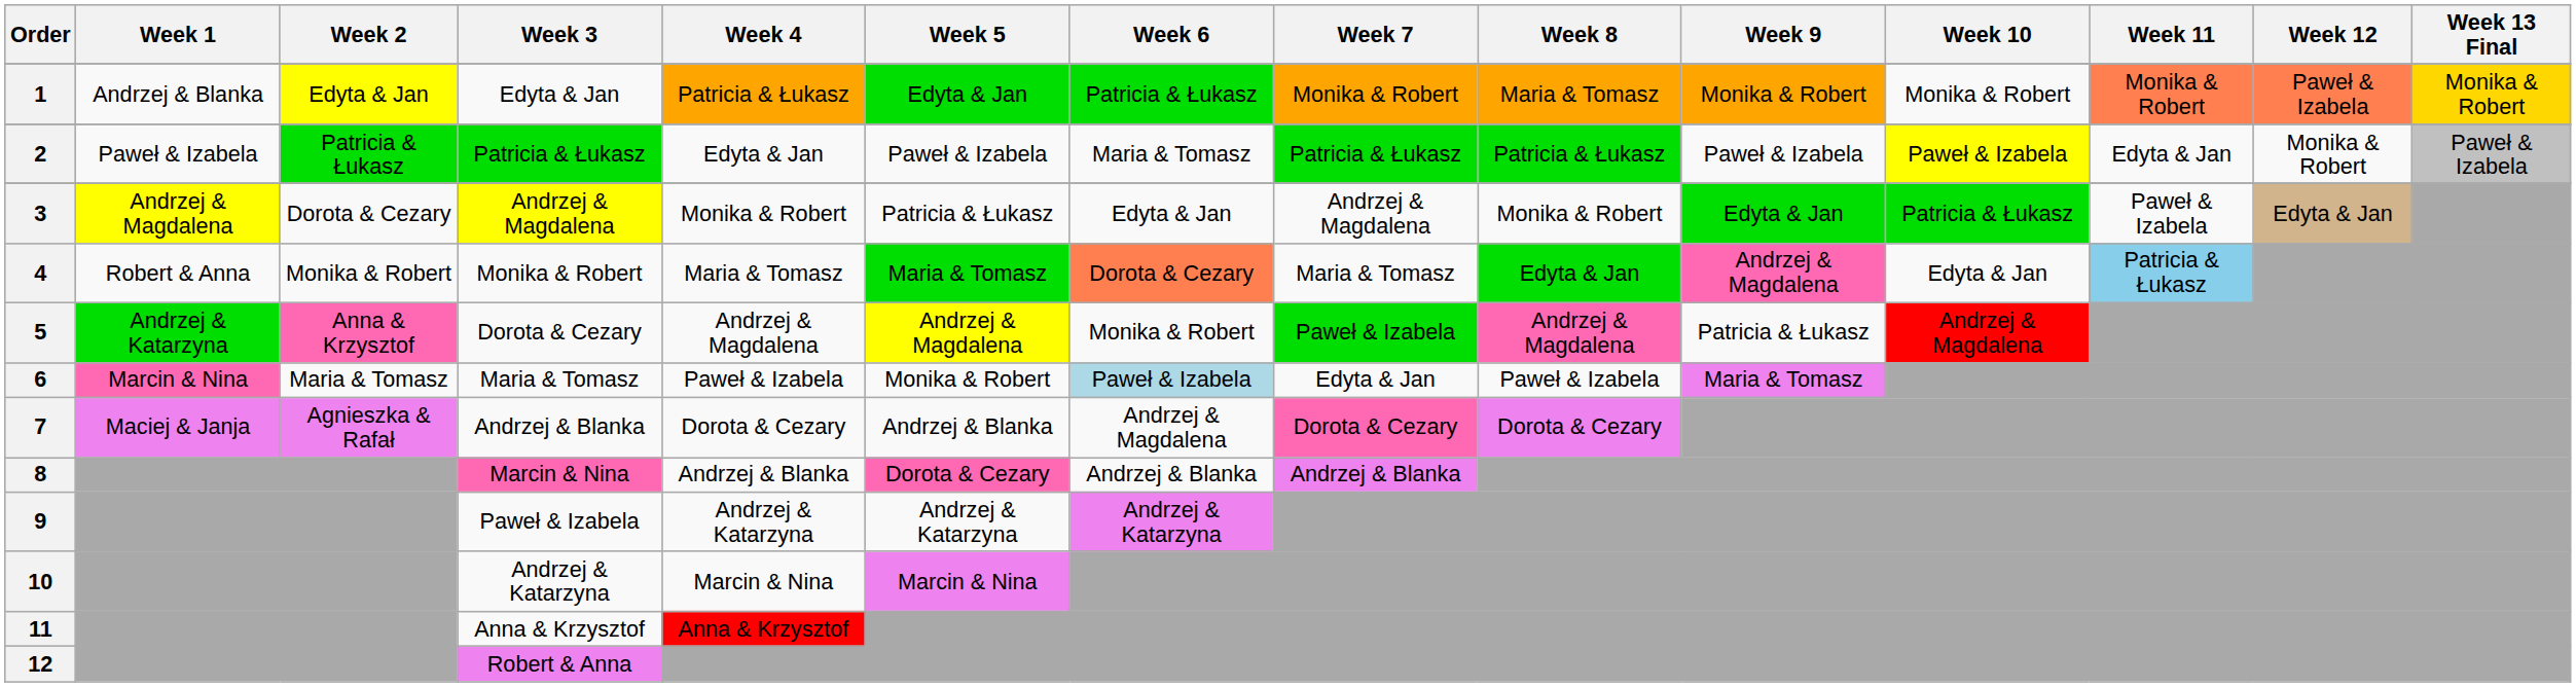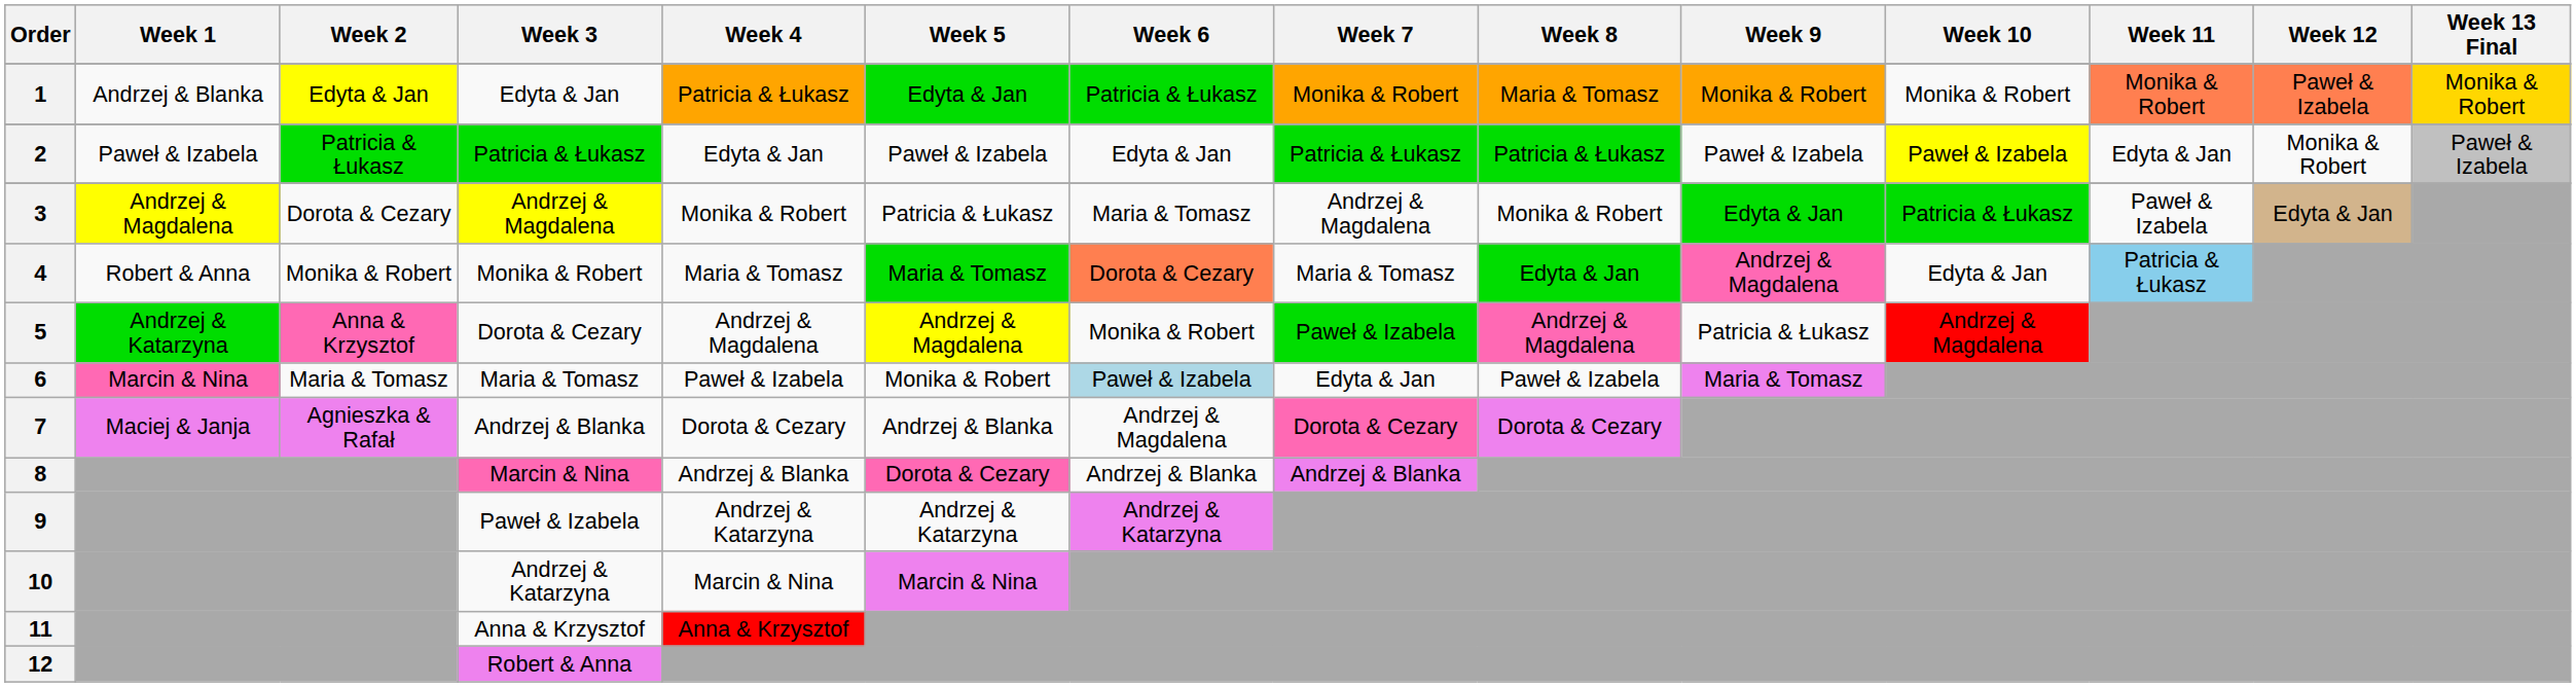 <table class="wikitable" style="font-size:85%; text-align:center">
 <tr>
 <th>Order</th>
 <th>Week 1</th>
 <th>Week 2</th>
 <th>Week 3</th>
 <th>Week 4</th>
 <th>Week 5</th>
 <th>Week 6</th>
 <th>Week 7</th>
 <th>Week 8</th>
 <th>Week 9</th>
 <th>Week 10</th>
 <th>Week 11</th>
 <th>Week 12</th>
 <th>Week 13<br>Final</th>
 </tr>
 <tr>
 </tr>
 <tr>
 <th>1</th>
 <td>Andrzej & Blanka</td>
 <td style="background:yellow;">Edyta & Jan</td>
 <td>Edyta & Jan</td>
 <td style="background:orange;">Patricia & Łukasz</td>
 <td style="background:#00DD00;">Edyta & Jan</td>
 <td style="background:#00DD00;">Patricia & Łukasz</td>
 <td style="background:orange;">Monika & Robert</td>
 <td style="background:orange;">Maria & Tomasz</td>
 <td style="background:orange;">Monika & Robert</td>
 <td>Monika & Robert</td>
 <td style="background:coral;">Monika & Robert</td>
 <td style="background:coral;">Paweł & Izabela</td>
 <td style="background:gold;">Monika & Robert</td>
 </tr>
 <tr>
 </tr>
 <tr>
 <th>2</th>
 <td>Paweł & Izabela</td>
 <td style="background:#00DD00;">Patricia & Łukasz</td>
 <td style="background:#00DD00;">Patricia & Łukasz</td>
 <td>Edyta & Jan</td>
 <td>Paweł & Izabela</td>
-<td>Maria & Tomasz</td>
+<td>Edyta & Jan</td>
 <td style="background:#00DD00;">Patricia & Łukasz</td>
 <td style="background:#00DD00;">Patricia & Łukasz</td>
 <td>Paweł & Izabela</td>
 <td style="background:yellow;">Paweł & Izabela</td>
 <td>Edyta & Jan</td>
 <td>Monika & Robert</td>
 <td style="background:silver;">Paweł & Izabela</td>
 </tr>
 <tr>
 </tr>
 <tr>
 <th>3</th>
 <td style="background:yellow;">Andrzej & Magdalena</td>
 <td>Dorota & Cezary</td>
 <td style="background:yellow;">Andrzej & Magdalena</td>
 <td>Monika & Robert</td>
 <td>Patricia & Łukasz</td>
-<td>Edyta & Jan</td>
+<td>Maria & Tomasz</td>
 <td>Andrzej & Magdalena</td>
 <td>Monika & Robert</td>
 <td style="background:#00DD00;">Edyta & Jan</td>
 <td style="background:#00DD00;">Patricia & Łukasz</td>
 <td>Paweł & Izabela</td>
 <td style="background:tan;">Edyta & Jan</td>
 <td style="background:darkgray" colspan="1"></td>
 </tr>
 <tr>
 <th>4</th>
 <td>Robert & Anna</td>
 <td>Monika & Robert</td>
 <td>Monika & Robert</td>
 <td>Maria & Tomasz</td>
 <td style="background:#00DD00;">Maria & Tomasz</td>
 <td style="background:coral;">Dorota & Cezary</td>
 <td>Maria & Tomasz</td>
 <td style="background:#00DD00;">Edyta & Jan</td>
 <td style="background:hotpink;">Andrzej & Magdalena</td>
 <td>Edyta & Jan</td>
 <td style="background:skyblue;">Patricia & Łukasz</td>
 <td style="background:darkgray" colspan="2"></td>
 </tr>
 <tr>
 <th>5</th>
 <td style="background:#00DD00;">Andrzej & Katarzyna</td>
 <td style="background:hotpink;">Anna & Krzysztof</td>
 <td>Dorota & Cezary</td>
 <td>Andrzej & Magdalena</td>
 <td style="background:yellow;">Andrzej & Magdalena</td>
 <td>Monika & Robert</td>
 <td style="background:#00DD00;">Paweł & Izabela</td>
 <td style="background:hotpink;">Andrzej & Magdalena</td>
 <td>Patricia & Łukasz</td>
 <td style="background:red;">Andrzej & Magdalena</td>
 <td style="background:darkgray" colspan="3"></td>
 </tr>
 <tr>
 <th>6</th>
 <td style="background:hotpink;">Marcin & Nina</td>
 <td>Maria & Tomasz</td>
 <td>Maria & Tomasz</td>
 <td>Paweł & Izabela</td>
 <td>Monika & Robert</td>
 <td style="background: lightblue;">Paweł & Izabela</td>
 <td>Edyta & Jan</td>
 <td>Paweł & Izabela</td>
 <td style="background:violet;">Maria & Tomasz</td>
 <td style="background:darkgray" colspan="4"></td>
 </tr>
 <tr>
 <th>7</th>
 <td style="background:violet;">Maciej & Janja</td>
 <td style="background:violet;">Agnieszka & Rafał</td>
 <td>Andrzej & Blanka</td>
 <td>Dorota & Cezary</td>
 <td>Andrzej & Blanka</td>
 <td>Andrzej & Magdalena</td>
 <td style="background:hotpink;">Dorota & Cezary</td>
 <td style="background:violet;">Dorota & Cezary</td>
 <td style="background:darkgray" colspan="5"></td>
 </tr>
 <tr>
 <th>8</th>
 <td style="background:darkgray" colspan="2"></td>
 <td style="background:hotpink;">Marcin & Nina</td>
 <td>Andrzej & Blanka</td>
 <td style="background:hotpink;">Dorota & Cezary</td>
 <td>Andrzej & Blanka</td>
 <td style="background:violet;">Andrzej & Blanka</td>
 <td style="background:darkgray" colspan="6"></td>
 </tr>
 <tr>
 <th>9</th>
 <td style="background:darkgray" colspan="2"></td>
 <td>Paweł & Izabela</td>
 <td>Andrzej & Katarzyna</td>
 <td>Andrzej & Katarzyna</td>
 <td style="background:violet;">Andrzej & Katarzyna</td>
 <td style="background:darkgray" colspan="7"></td>
 </tr>
 <tr>
 <th>10</th>
 <td style="background:darkgray" colspan="2"></td>
 <td>Andrzej & Katarzyna</td>
 <td>Marcin & Nina</td>
 <td style="background:violet;">Marcin & Nina</td>
 <td style="background:darkgray" colspan="8"></td>
 </tr>
 <tr>
 <th>11</th>
 <td style="background:darkgray" colspan="2"></td>
 <td>Anna & Krzysztof</td>
 <td style="background:red;">Anna & Krzysztof</td>
 <td style="background:darkgray" colspan="9"></td>
 </tr>
 <tr>
 <th>12</th>
 <td style="background:darkgray" colspan="2"></td>
 <td style="background:violet;">Robert & Anna</td>
 <td style="background:darkgray" colspan="10"></td>
 </tr>
 </table>
